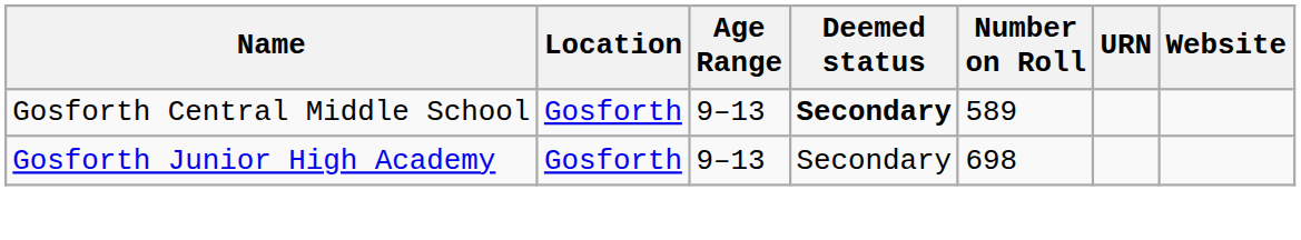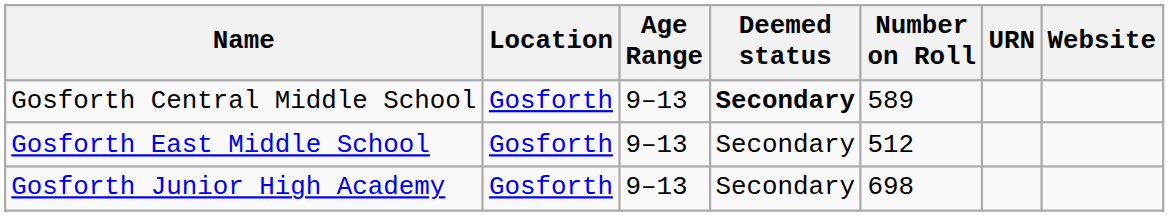 <table class="wikitable sortable" style="font-size:90%;">
 <tr>
 <th>Name</th>
 <th>Location</th>
 <th>Age<br>Range</th>
 <th>Deemed<br>status</th>
 <th>Number<br>on Roll</th>
 <th class="unsortable">URN</th>
 <th class="unsortable">Website</th>
 </tr>
 <tr>
 <td>Gosforth Central Middle School</td>
 <td><a href='#'>Gosforth</a></td>
 <td>9–13</td>
 <td><strong>Secondary</strong></td>
 <td>589</td>
 <td></td>
 <td></td>
 </tr>
 <tr>
+<td><a href='#'>Gosforth East Middle School</a></td>
+<td><a href='#'>Gosforth</a></td>
+<td>9–13</td>
+<td>Secondary</td>
+<td>512</td>
+<td></td>
+<td></td>
+</tr>
+<tr>
 <td><a href='#'>Gosforth Junior High Academy</a></td>
 <td><a href='#'>Gosforth</a></td>
 <td>9–13</td>
 <td>Secondary</td>
 <td>698</td>
 <td></td>
 <td></td>
 </tr>
 </table>
